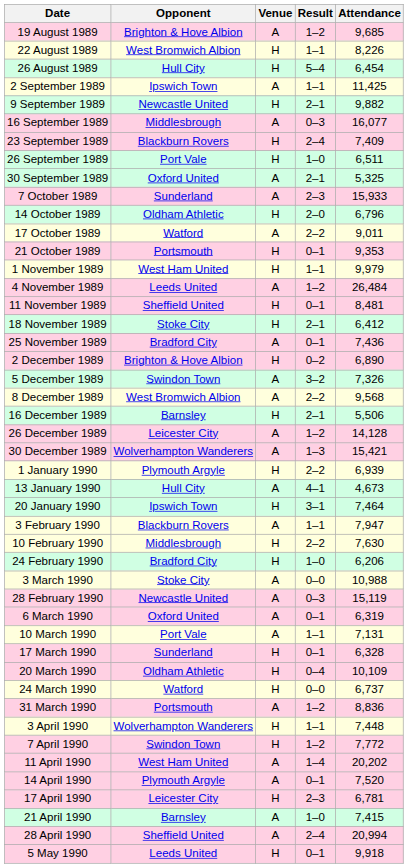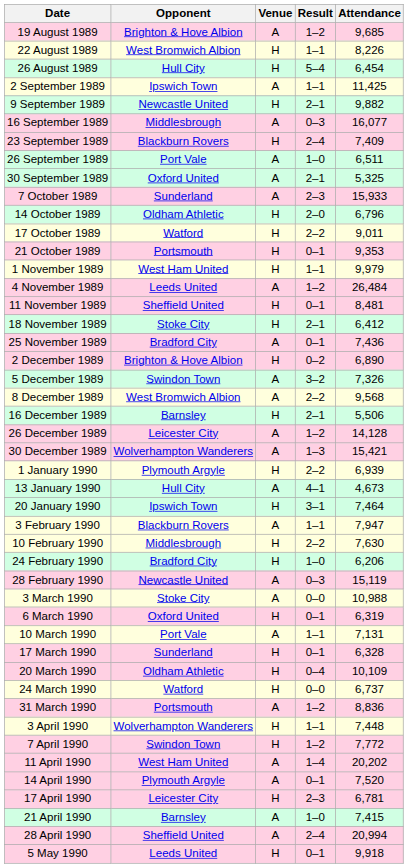 <table class="wikitable" style="text-align:center">
 <tr>
 <th>Date</th>
 <th>Opponent</th>
 <th>Venue</th>
 <th>Result</th>
 <th>Attendance</th>
 </tr>
 <tr style="background-color: #ffd0e3;">
 <td>19 August 1989</td>
 <td><a href='#'>Brighton & Hove Albion</a></td>
 <td>A</td>
 <td>1–2</td>
 <td>9,685</td>
 </tr>
 <tr style="background-color: #ffffdd;">
 <td>22 August 1989</td>
 <td><a href='#'>West Bromwich Albion</a></td>
 <td>H</td>
 <td>1–1</td>
 <td>8,226</td>
 </tr>
 <tr style="background-color: #d0ffe3;">
 <td>26 August 1989</td>
 <td><a href='#'>Hull City</a></td>
 <td>H</td>
 <td>5–4</td>
 <td>6,454</td>
 </tr>
 <tr style="background-color: #ffffdd;">
 <td>2 September 1989</td>
 <td><a href='#'>Ipswich Town</a></td>
 <td>A</td>
 <td>1–1</td>
 <td>11,425</td>
 </tr>
 <tr style="background-color: #d0ffe3;">
 <td>9 September 1989</td>
 <td><a href='#'>Newcastle United</a></td>
 <td>H</td>
 <td>2–1</td>
 <td>9,882</td>
 </tr>
 <tr style="background-color: #ffd0e3;">
 <td>16 September 1989</td>
 <td><a href='#'>Middlesbrough</a></td>
 <td>A</td>
 <td>0–3</td>
 <td>16,077</td>
 </tr>
 <tr style="background-color: #ffd0e3;">
 <td>23 September 1989</td>
 <td><a href='#'>Blackburn Rovers</a></td>
 <td>H</td>
 <td>2–4</td>
 <td>7,409</td>
 </tr>
 <tr style="background-color: #d0ffe3;">
 <td>26 September 1989</td>
 <td><a href='#'>Port Vale</a></td>
-<td>H</td>
+<td>A</td>
 <td>1–0</td>
 <td>6,511</td>
 </tr>
 <tr style="background-color: #d0ffe3;">
 <td>30 September 1989</td>
 <td><a href='#'>Oxford United</a></td>
 <td>A</td>
 <td>2–1</td>
 <td>5,325</td>
 </tr>
 <tr style="background-color: #ffd0e3;">
 <td>7 October 1989</td>
 <td><a href='#'>Sunderland</a></td>
 <td>A</td>
 <td>2–3</td>
 <td>15,933</td>
 </tr>
 <tr style="background-color: #d0ffe3;">
 <td>14 October 1989</td>
 <td><a href='#'>Oldham Athletic</a></td>
 <td>H</td>
 <td>2–0</td>
 <td>6,796</td>
 </tr>
 <tr style="background-color: #ffffdd;">
 <td>17 October 1989</td>
 <td><a href='#'>Watford</a></td>
-<td>A</td>
+<td>H</td>
 <td>2–2</td>
 <td>9,011</td>
 </tr>
 <tr style="background-color: #ffd0e3;">
 <td>21 October 1989</td>
 <td><a href='#'>Portsmouth</a></td>
 <td>H</td>
 <td>0–1</td>
 <td>9,353</td>
 </tr>
 <tr style="background-color: #ffffdd;">
 <td>1 November 1989</td>
 <td><a href='#'>West Ham United</a></td>
 <td>H</td>
 <td>1–1</td>
 <td>9,979</td>
 </tr>
 <tr style="background-color: #ffd0e3;">
 <td>4 November 1989</td>
 <td><a href='#'>Leeds United</a></td>
 <td>A</td>
 <td>1–2</td>
 <td>26,484</td>
 </tr>
 <tr style="background-color: #ffd0e3;">
 <td>11 November 1989</td>
 <td><a href='#'>Sheffield United</a></td>
 <td>H</td>
 <td>0–1</td>
 <td>8,481</td>
 </tr>
 <tr style="background-color: #d0ffe3;">
 <td>18 November 1989</td>
 <td><a href='#'>Stoke City</a></td>
 <td>H</td>
 <td>2–1</td>
 <td>6,412</td>
 </tr>
 <tr style="background-color: #ffd0e3;">
 <td>25 November 1989</td>
 <td><a href='#'>Bradford City</a></td>
 <td>A</td>
 <td>0–1</td>
 <td>7,436</td>
 </tr>
 <tr style="background-color: #ffd0e3;">
 <td>2 December 1989</td>
 <td><a href='#'>Brighton & Hove Albion</a></td>
 <td>H</td>
 <td>0–2</td>
 <td>6,890</td>
 </tr>
 <tr style="background-color: #d0ffe3;">
 <td>5 December 1989</td>
 <td><a href='#'>Swindon Town</a></td>
 <td>A</td>
 <td>3–2</td>
 <td>7,326</td>
 </tr>
 <tr style="background-color: #ffffdd;">
 <td>8 December 1989</td>
 <td><a href='#'>West Bromwich Albion</a></td>
 <td>A</td>
 <td>2–2</td>
 <td>9,568</td>
 </tr>
 <tr style="background-color: #d0ffe3;">
 <td>16 December 1989</td>
 <td><a href='#'>Barnsley</a></td>
 <td>H</td>
 <td>2–1</td>
 <td>5,506</td>
 </tr>
 <tr style="background-color: #ffd0e3;">
 <td>26 December 1989</td>
 <td><a href='#'>Leicester City</a></td>
 <td>A</td>
 <td>1–2</td>
 <td>14,128</td>
 </tr>
 <tr style="background-color: #ffd0e3;">
 <td>30 December 1989</td>
 <td><a href='#'>Wolverhampton Wanderers</a></td>
 <td>A</td>
 <td>1–3</td>
 <td>15,421</td>
 </tr>
 <tr style="background-color: #ffffdd;">
 <td>1 January 1990</td>
 <td><a href='#'>Plymouth Argyle</a></td>
 <td>H</td>
 <td>2–2</td>
 <td>6,939</td>
 </tr>
 <tr style="background-color: #d0ffe3;">
 <td>13 January 1990</td>
 <td><a href='#'>Hull City</a></td>
 <td>A</td>
 <td>4–1</td>
 <td>4,673</td>
 </tr>
 <tr style="background-color: #d0ffe3;">
 <td>20 January 1990</td>
 <td><a href='#'>Ipswich Town</a></td>
 <td>H</td>
 <td>3–1</td>
 <td>7,464</td>
 </tr>
 <tr style="background-color: #ffffdd;">
 <td>3 February 1990</td>
 <td><a href='#'>Blackburn Rovers</a></td>
 <td>A</td>
 <td>1–1</td>
 <td>7,947</td>
 </tr>
 <tr style="background-color: #ffffdd;">
 <td>10 February 1990</td>
 <td><a href='#'>Middlesbrough</a></td>
 <td>H</td>
 <td>2–2</td>
 <td>7,630</td>
 </tr>
 <tr style="background-color: #d0ffe3;">
 <td>24 February 1990</td>
 <td><a href='#'>Bradford City</a></td>
 <td>H</td>
 <td>1–0</td>
 <td>6,206</td>
 </tr>
+<tr style="background-color: #ffd0e3;">
+<td>28 February 1990</td>
+<td><a href='#'>Newcastle United</a></td>
+<td>A</td>
+<td>0–3</td>
+<td>15,119</td>
+</tr>
 <tr style="background-color: #ffffdd;">
 <td>3 March 1990</td>
 <td><a href='#'>Stoke City</a></td>
 <td>A</td>
 <td>0–0</td>
 <td>10,988</td>
 </tr>
 <tr style="background-color: #ffd0e3;">
-<td>28 February 1990</td>
-<td><a href='#'>Newcastle United</a></td>
-<td>A</td>
-<td>0–3</td>
-<td>15,119</td>
-</tr>
-<tr style="background-color: #ffd0e3;">
 <td>6 March 1990</td>
 <td><a href='#'>Oxford United</a></td>
-<td>A</td>
+<td>H</td>
 <td>0–1</td>
 <td>6,319</td>
 </tr>
 <tr style="background-color: #ffffdd;">
 <td>10 March 1990</td>
 <td><a href='#'>Port Vale</a></td>
 <td>A</td>
 <td>1–1</td>
 <td>7,131</td>
 </tr>
 <tr style="background-color: #ffd0e3;">
 <td>17 March 1990</td>
 <td><a href='#'>Sunderland</a></td>
 <td>H</td>
 <td>0–1</td>
 <td>6,328</td>
 </tr>
 <tr style="background-color: #ffd0e3;">
 <td>20 March 1990</td>
 <td><a href='#'>Oldham Athletic</a></td>
 <td>H</td>
 <td>0–4</td>
 <td>10,109</td>
 </tr>
 <tr style="background-color: #ffffdd;">
 <td>24 March 1990</td>
 <td><a href='#'>Watford</a></td>
 <td>H</td>
 <td>0–0</td>
 <td>6,737</td>
 </tr>
 <tr style="background-color: #ffd0e3;">
 <td>31 March 1990</td>
 <td><a href='#'>Portsmouth</a></td>
 <td>A</td>
 <td>1–2</td>
 <td>8,836</td>
 </tr>
 <tr style="background-color: #ffffdd;">
 <td>3 April 1990</td>
 <td><a href='#'>Wolverhampton Wanderers</a></td>
 <td>H</td>
 <td>1–1</td>
 <td>7,448</td>
 </tr>
 <tr style="background-color: #ffd0e3;">
 <td>7 April 1990</td>
 <td><a href='#'>Swindon Town</a></td>
 <td>H</td>
 <td>1–2</td>
 <td>7,772</td>
 </tr>
 <tr style="background-color: #ffd0e3;">
 <td>11 April 1990</td>
 <td><a href='#'>West Ham United</a></td>
 <td>A</td>
 <td>1–4</td>
 <td>20,202</td>
 </tr>
 <tr style="background-color: #ffd0e3;">
 <td>14 April 1990</td>
 <td><a href='#'>Plymouth Argyle</a></td>
 <td>A</td>
 <td>0–1</td>
 <td>7,520</td>
 </tr>
 <tr style="background-color: #ffd0e3;">
 <td>17 April 1990</td>
 <td><a href='#'>Leicester City</a></td>
 <td>H</td>
 <td>2–3</td>
 <td>6,781</td>
 </tr>
 <tr style="background-color: #d0ffe3;">
 <td>21 April 1990</td>
 <td><a href='#'>Barnsley</a></td>
 <td>A</td>
 <td>1–0</td>
 <td>7,415</td>
 </tr>
 <tr style="background-color: #ffd0e3;">
 <td>28 April 1990</td>
 <td><a href='#'>Sheffield United</a></td>
 <td>A</td>
 <td>2–4</td>
 <td>20,994</td>
 </tr>
 <tr style="background-color: #ffd0e3;">
 <td>5 May 1990</td>
 <td><a href='#'>Leeds United</a></td>
 <td>H</td>
 <td>0–1</td>
 <td>9,918</td>
 </tr>
 </table>
